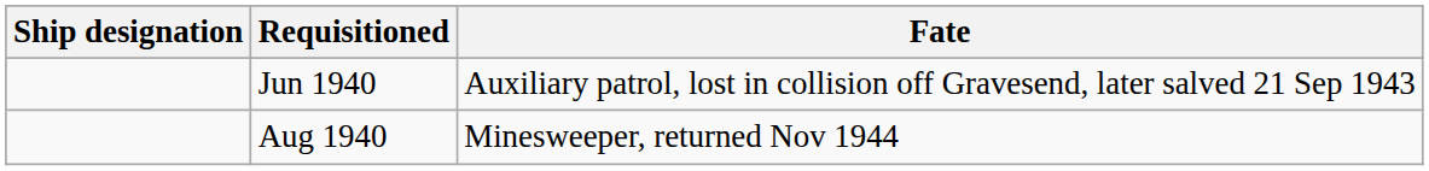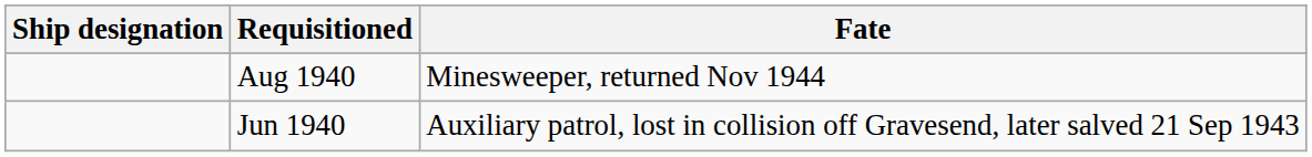 <table class="wikitable" style="font-size:97%;">
 <tr>
 <th>Ship designation</th>
 <th>Requisitioned</th>
 <th>Fate</th>
 </tr>
 <tr>
 <td></td>
+<td>Aug 1940</td>
+<td>Minesweeper, returned Nov 1944</td>
+</tr>
+<tr>
+<td></td>
 <td>Jun 1940</td>
 <td>Auxiliary patrol, lost in collision off Gravesend, later salved 21 Sep 1943</td>
 </tr>
-<tr>
-<td></td>
-<td>Aug 1940</td>
-<td>Minesweeper, returned Nov 1944</td>
-</tr>
 </table>
